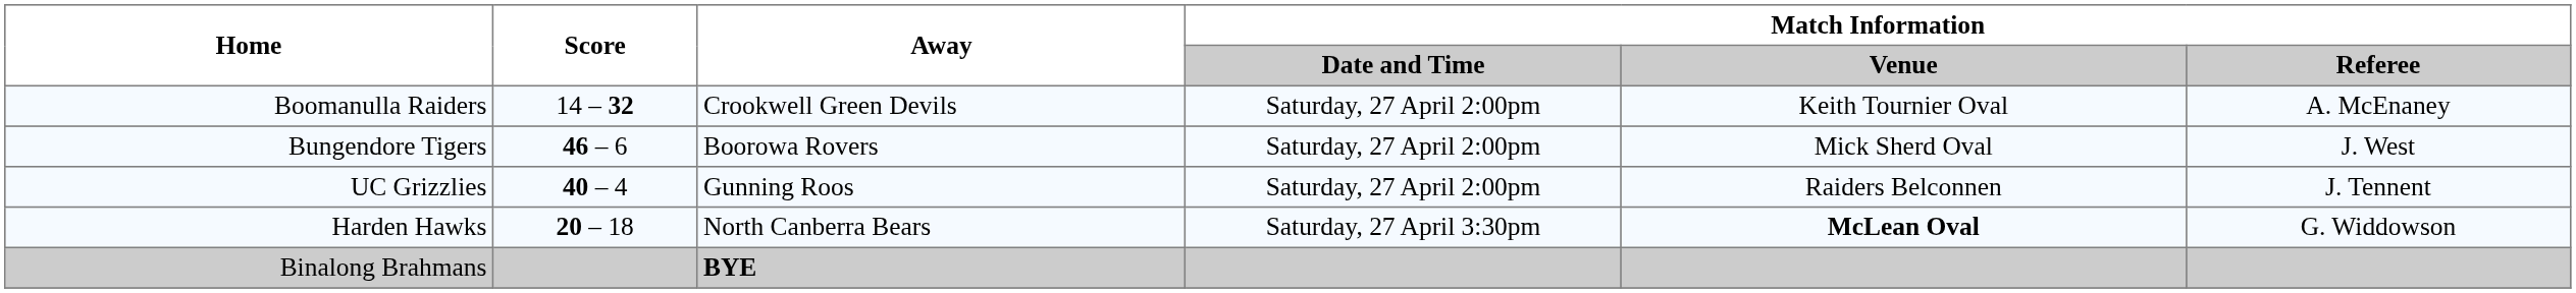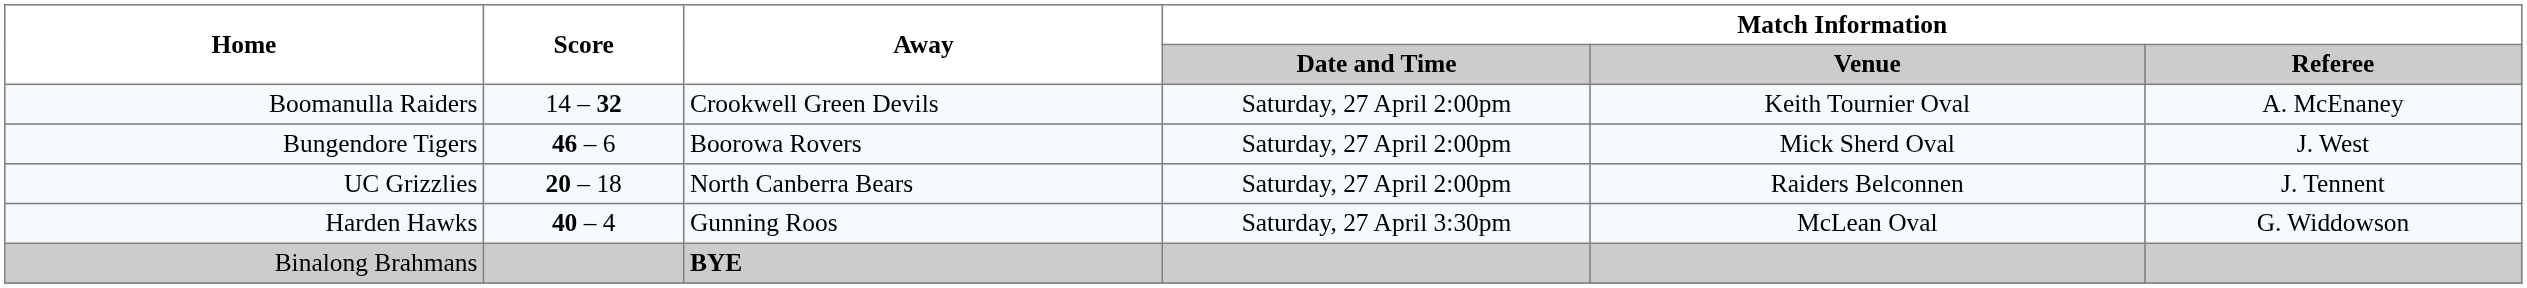 <table border="1" cellpadding="3" cellspacing="0" width="100%" style="border-collapse:collapse;  text-align:center;">
 <tr>
 <th rowspan="2" width="19%">Home</th>
 <th rowspan="2" width="8%">Score</th>
 <th rowspan="2" width="19%">Away</th>
 <th colspan="3">Match Information</th>
 </tr>
 <tr bgcolor="#CCCCCC">
 <th width="17%">Date and Time</th>
 <th width="22%">Venue</th>
 <th width="50%">Referee</th>
 </tr>
 <tr style="text-align:center; background:#f5faff;">
 <td align="right">Boomanulla Raiders </td>
 <td align="center">14 – <strong>32</strong></td>
 <td align="left"> Crookwell Green Devils</td>
 <td>Saturday, 27 April 2:00pm</td>
 <td>Keith Tournier Oval</td>
 <td>A. McEnaney</td>
 </tr>
 <tr style="text-align:center; background:#f5faff;">
 <td align="right">Bungendore Tigers </td>
 <td align="center"><strong>46</strong> – 6</td>
 <td align="left"><strong></strong> Boorowa Rovers</td>
 <td>Saturday, 27 April 2:00pm</td>
 <td>Mick Sherd Oval</td>
 <td>J. West</td>
 </tr>
 <tr style="text-align:center; background:#f5faff;">
 <td align="right">UC Grizzlies </td>
-<td align="center"><strong>40</strong> – 4</td>
-<td align="left"> Gunning Roos</td>
+<td align="center"><strong>20</strong> – 18</td>
+<td align="left"> North Canberra Bears</td>
 <td>Saturday, 27 April 2:00pm</td>
 <td>Raiders Belconnen</td>
 <td>J. Tennent</td>
 </tr>
 <tr style="text-align:center; background:#f5faff;">
 <td align="right">Harden Hawks </td>
-<td align="center"><strong>20</strong> – 18</td>
-<td align="left"> North Canberra Bears</td>
+<td align="center"><strong>40</strong> – 4</td>
+<td align="left"> Gunning Roos</td>
 <td>Saturday, 27 April 3:30pm</td>
-<td><strong>McLean Oval</strong></td>
+<td>McLean Oval</td>
 <td>G. Widdowson</td>
 </tr>
 <tr style="text-align:center; background:#CCCCCC;">
 <td align="right">Binalong Brahmans </td>
 <td></td>
 <td align="left"><strong>BYE</strong></td>
 <td></td>
 <td></td>
 <td></td>
 </tr>
 </table>
